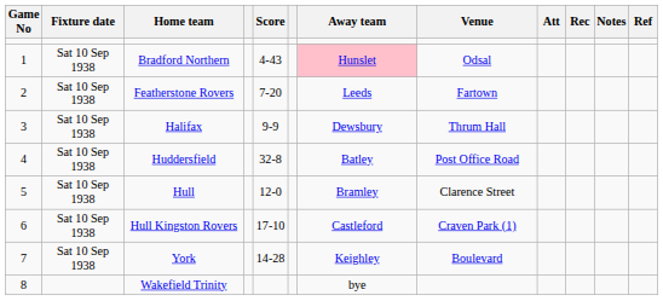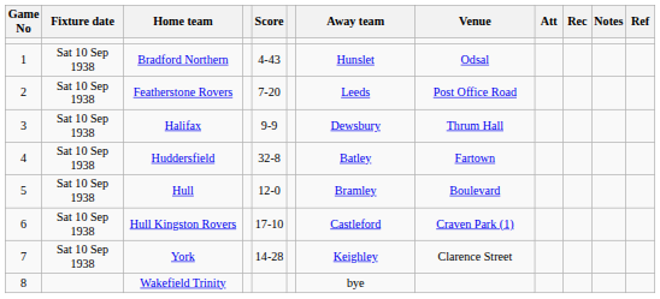 <table class="wikitable" style="text-align:center;">
 <tr>
 <th width=20 abbr="No">Game No</th>
 <th width=100 abbr="Date">Fixture date</th>
 <th width=150 abbr="Home team">Home team</th>
 <th width=5 abbr="space"></th>
 <th width=20 abbr="Score">Score</th>
 <th width=5 abbr="space"></th>
 <th width=150 abbr="Away team">Away team</th>
 <th width=150 abbr="Venue">Venue</th>
 <th width=30 abbr="Att">Att</th>
 <th width=30 abbr="Rec">Rec</th>
 <th width=20 abbr="Notes">Notes</th>
 <th width=30 abbr="Ref">Ref</th>
 </tr>
 <tr>
 <td></td>
 <td></td>
 <td></td>
 <td></td>
 <td></td>
 <td></td>
 <td></td>
 <td></td>
 <td></td>
 <td></td>
 <td></td>
 <td></td>
 </tr>
 <tr>
 <td>1</td>
 <td>Sat 10 Sep 1938</td>
 <td><a href='#'>Bradford Northern</a></td>
 <td></td>
 <td>4-43</td>
 <td></td>
-<td style="background: pink;"><a href='#'>Hunslet</a></td>
+<td><a href='#'>Hunslet</a></td>
 <td><a href='#'>Odsal</a></td>
 <td></td>
 <td></td>
 <td></td>
 <td></td>
 </tr>
 <tr>
 <td>2</td>
 <td>Sat 10 Sep 1938</td>
 <td><a href='#'>Featherstone Rovers</a></td>
 <td></td>
 <td>7-20</td>
 <td></td>
 <td><a href='#'>Leeds</a></td>
-<td><a href='#'>Fartown</a></td>
+<td><a href='#'>Post Office Road</a></td>
 <td></td>
 <td></td>
 <td></td>
 <td></td>
 </tr>
 <tr>
 <td>3</td>
 <td>Sat 10 Sep 1938</td>
 <td><a href='#'>Halifax</a></td>
 <td></td>
 <td>9-9</td>
 <td></td>
 <td><a href='#'>Dewsbury</a></td>
 <td><a href='#'>Thrum Hall</a></td>
 <td></td>
 <td></td>
 <td></td>
 <td></td>
 </tr>
 <tr>
 <td>4</td>
 <td>Sat 10 Sep 1938</td>
 <td><a href='#'>Huddersfield</a></td>
 <td></td>
 <td>32-8</td>
 <td></td>
 <td><a href='#'>Batley</a></td>
-<td><a href='#'>Post Office Road</a></td>
+<td><a href='#'>Fartown</a></td>
 <td></td>
 <td></td>
 <td></td>
 <td></td>
 </tr>
 <tr>
 <td>5</td>
 <td>Sat 10 Sep 1938</td>
 <td><a href='#'>Hull</a></td>
 <td></td>
 <td>12-0</td>
 <td></td>
 <td><a href='#'>Bramley</a></td>
-<td>Clarence Street</td>
+<td><a href='#'>Boulevard</a></td>
 <td></td>
 <td></td>
 <td></td>
 <td></td>
 </tr>
 <tr>
 <td>6</td>
 <td>Sat 10 Sep 1938</td>
 <td><a href='#'>Hull Kingston Rovers</a></td>
 <td></td>
 <td>17-10</td>
 <td></td>
 <td><a href='#'>Castleford</a></td>
 <td><a href='#'>Craven Park (1)</a></td>
 <td></td>
 <td></td>
 <td></td>
 <td></td>
 </tr>
 <tr>
 <td>7</td>
 <td>Sat 10 Sep 1938</td>
 <td><a href='#'>York</a></td>
 <td></td>
 <td>14-28</td>
 <td></td>
 <td><a href='#'>Keighley</a></td>
-<td><a href='#'>Boulevard</a></td>
+<td>Clarence Street</td>
 <td></td>
 <td></td>
 <td></td>
 <td></td>
 </tr>
 <tr>
 <td>8</td>
 <td></td>
 <td><a href='#'>Wakefield Trinity</a></td>
 <td></td>
 <td></td>
 <td></td>
 <td>bye</td>
 <td></td>
 <td></td>
 <td></td>
 <td></td>
 <td></td>
 </tr>
 </table>
